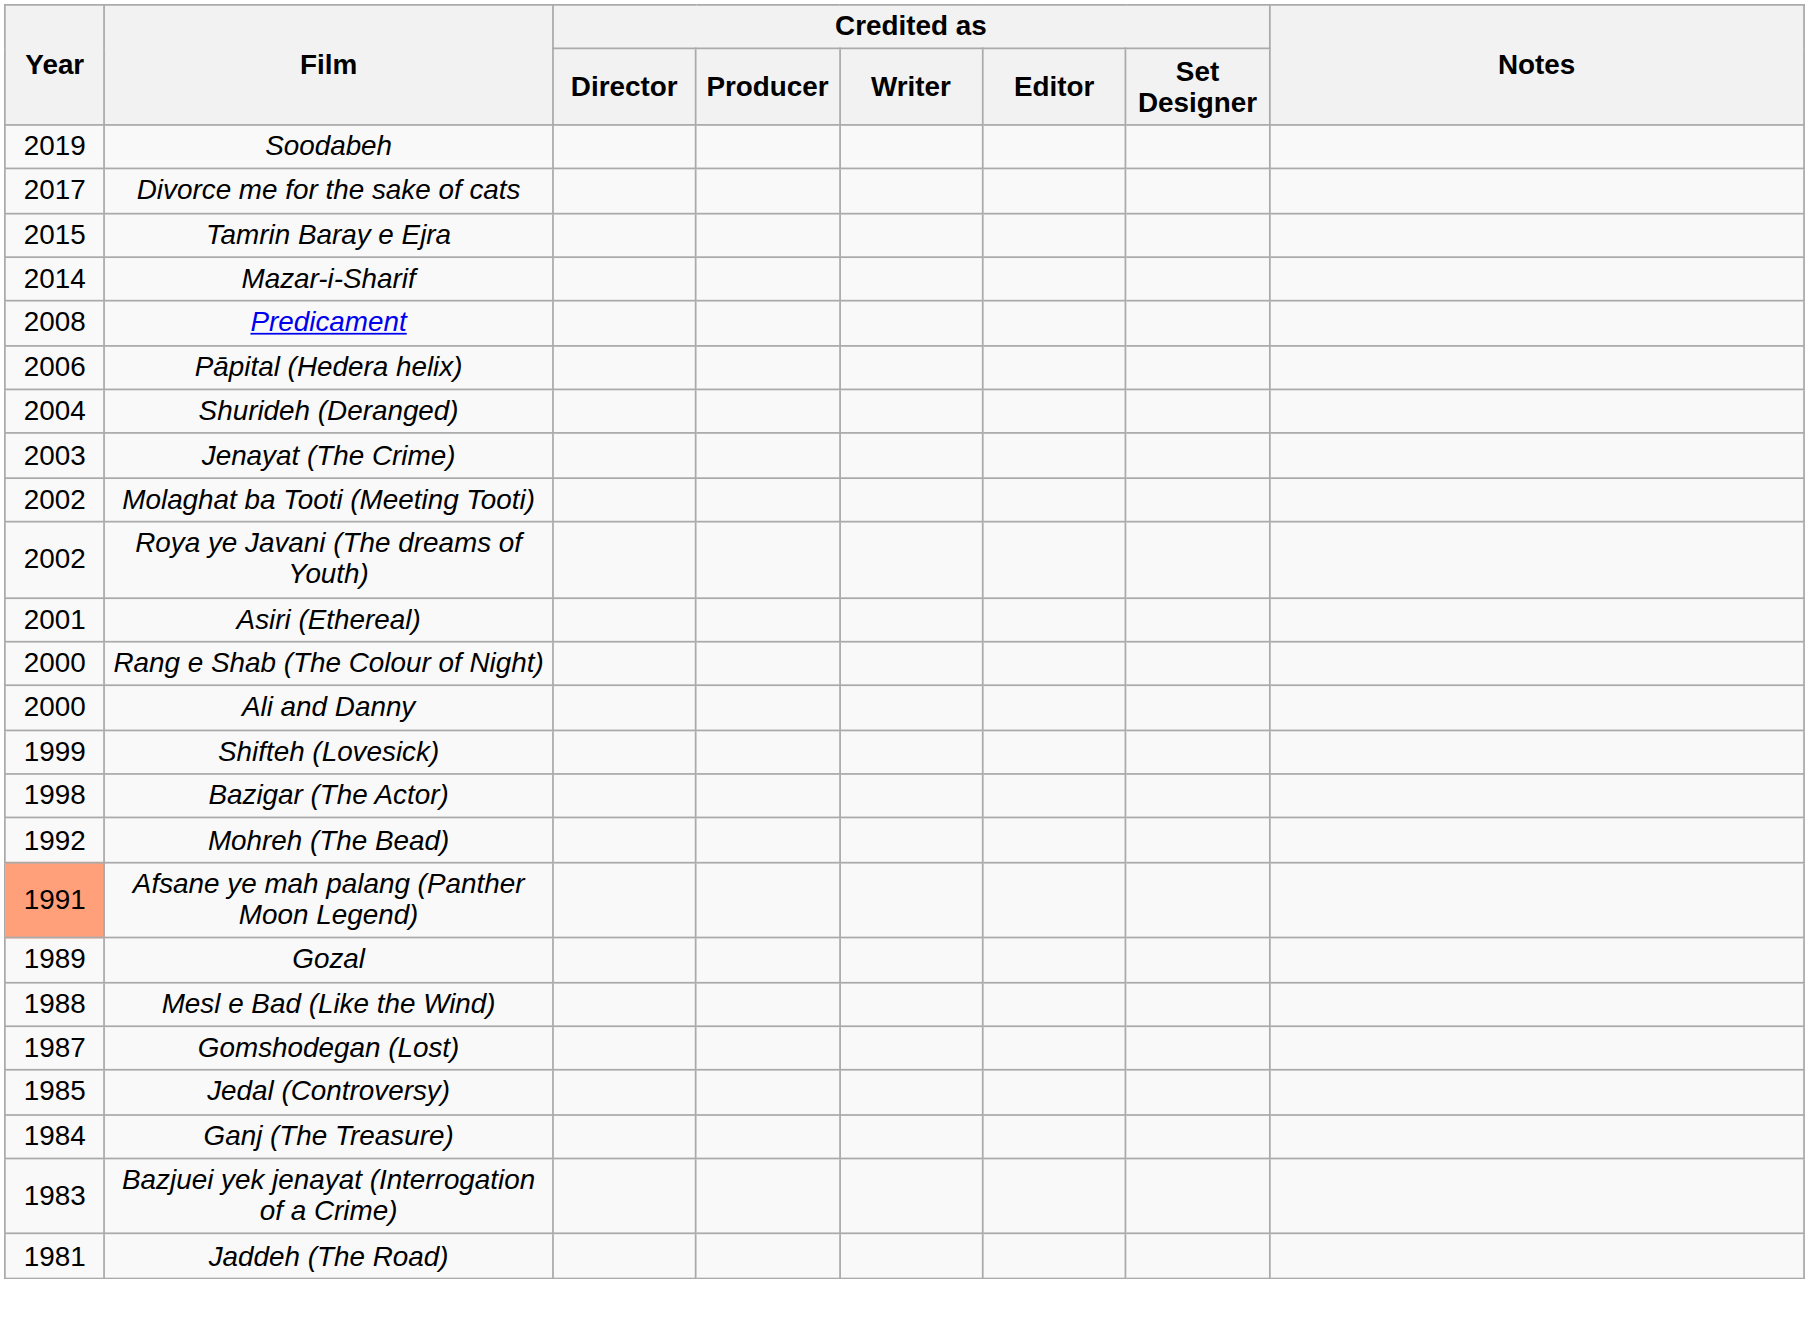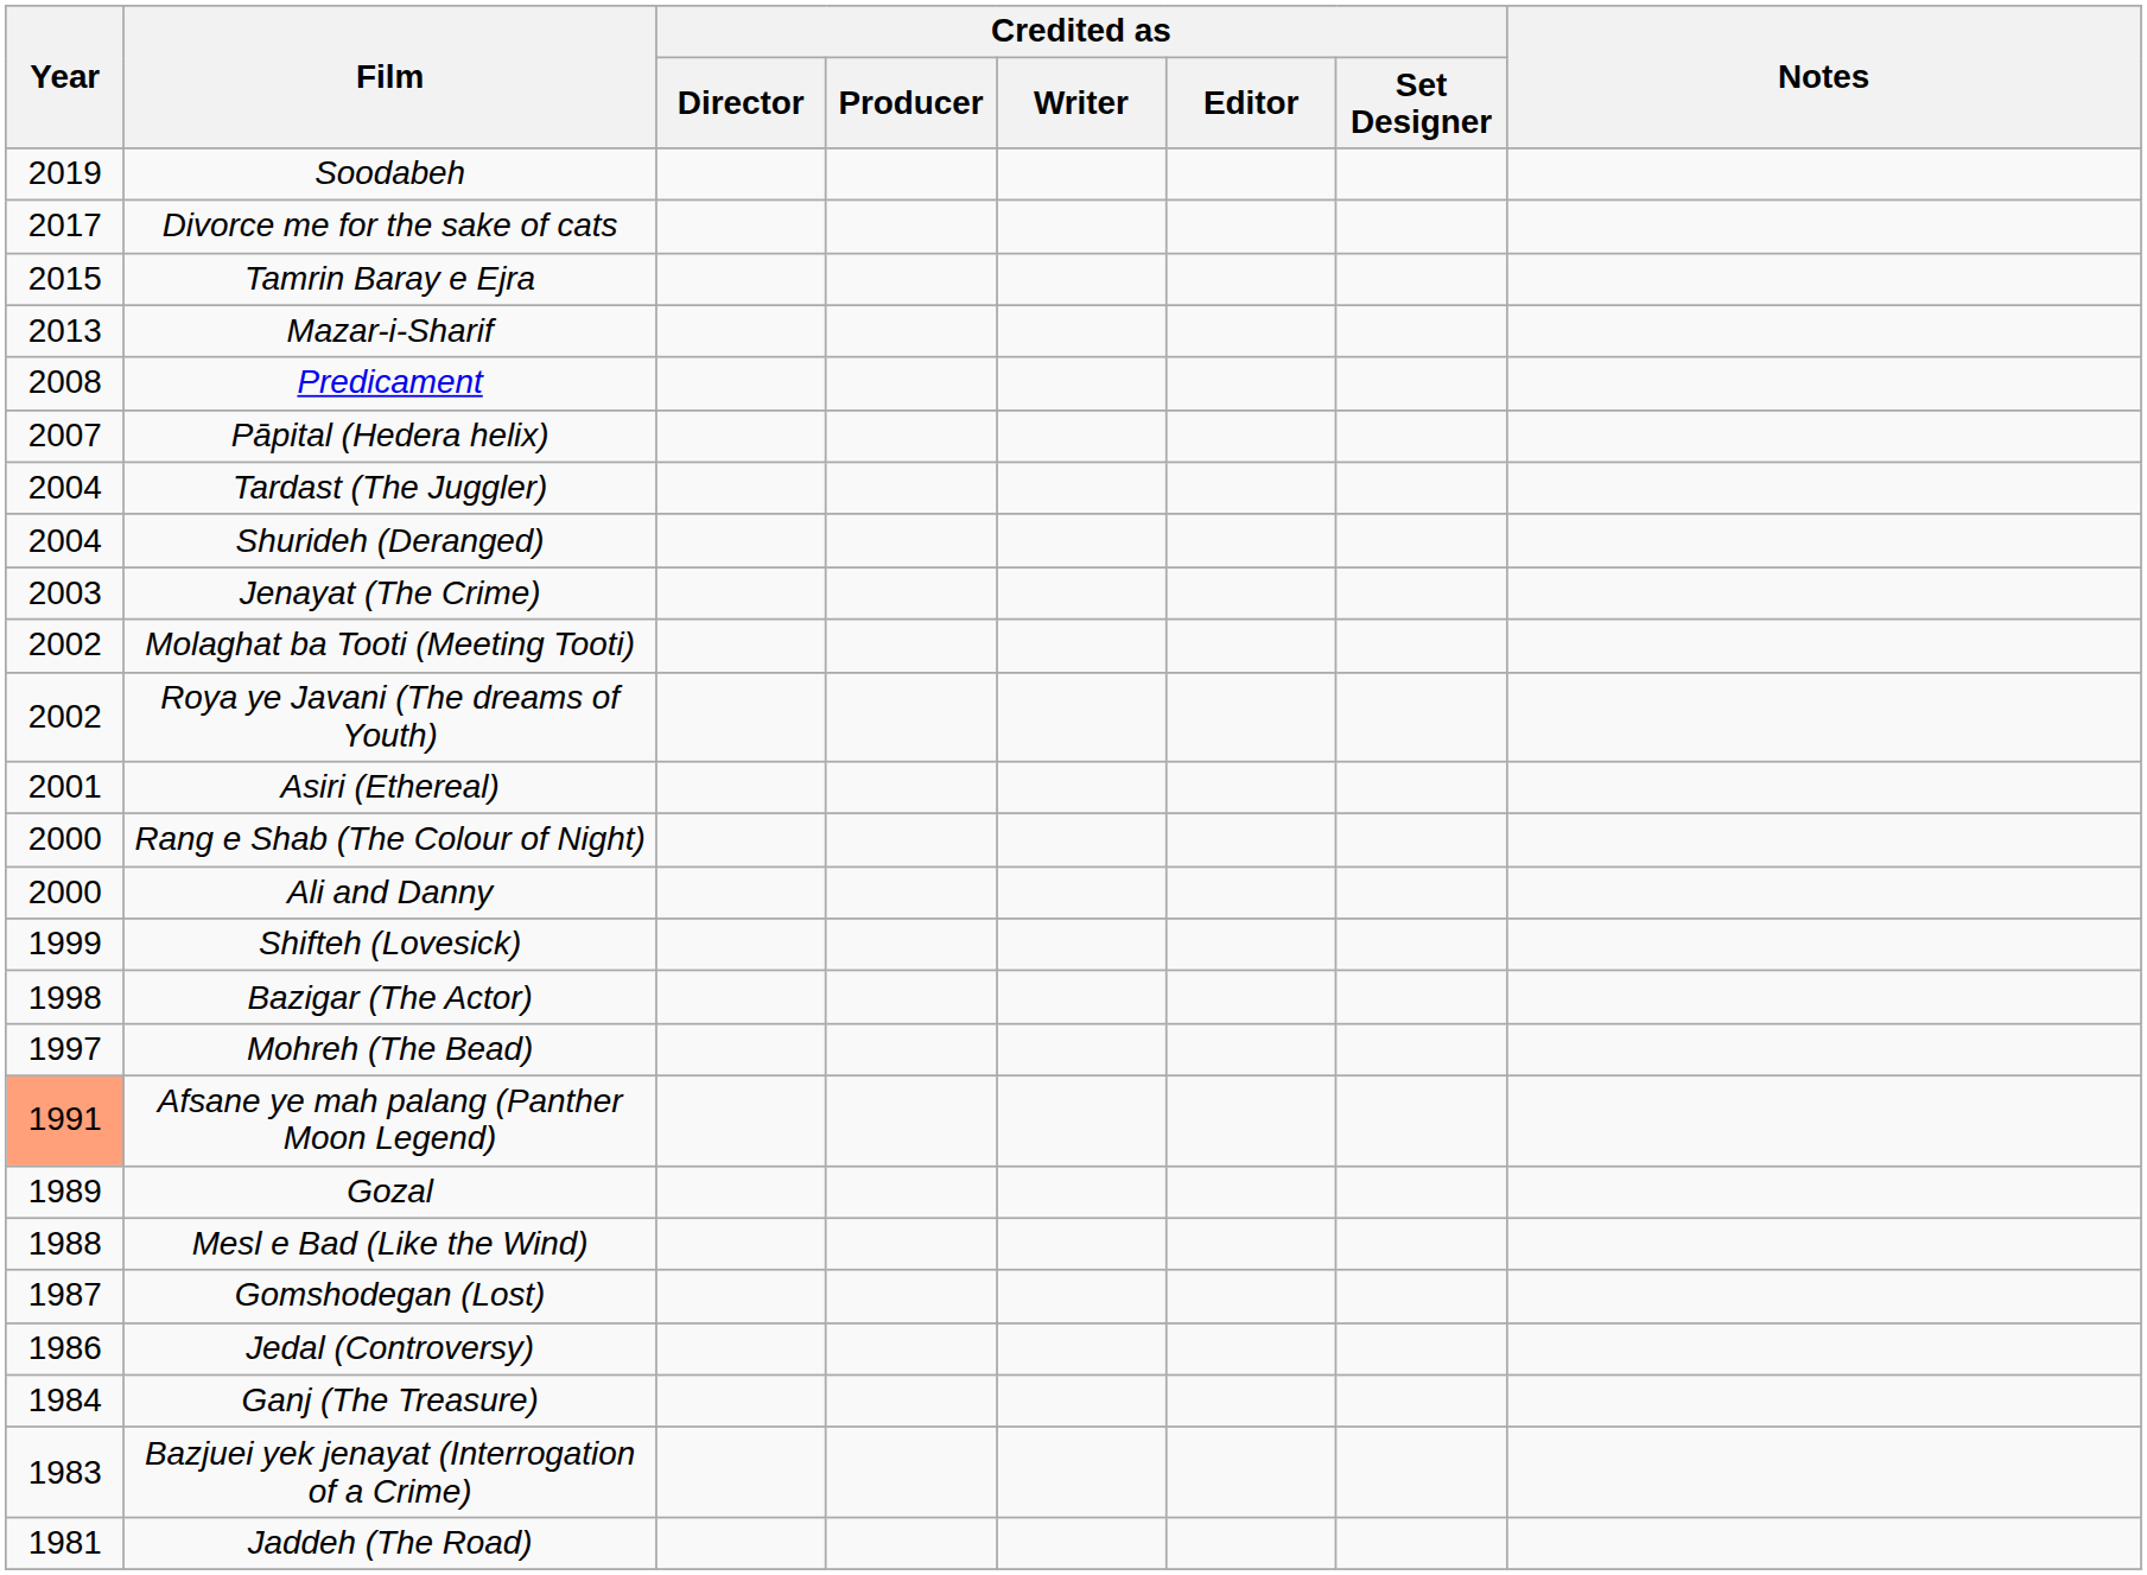 <table class="wikitable" style="text-align:center;font-size:100%;">
 <tr>
 <th rowspan="2" style="width:50px;">Year</th>
 <th rowspan="2" style="width:250px;">Film</th>
 <th colspan="5">Credited as</th>
 <th rowspan="2" style="width:300px;">Notes</th>
 </tr>
 <tr>
 <th width=75>Director</th>
 <th width=75>Producer</th>
 <th width=75>Writer</th>
 <th width=75>Editor</th>
 <th width=75>Set Designer</th>
 </tr>
 <tr>
 <td>2019</td>
 <td><em>Soodabeh</em></td>
 <td></td>
 <td></td>
 <td></td>
 <td></td>
 <td></td>
 <td></td>
 </tr>
 <tr>
 <td>2017</td>
 <td><em>Divorce me for the sake of cats</em></td>
 <td></td>
 <td></td>
 <td></td>
 <td></td>
 <td></td>
 <td></td>
 </tr>
 <tr>
 <td>2015</td>
 <td><em>Tamrin Baray e Ejra</em></td>
 <td></td>
 <td></td>
 <td></td>
 <td></td>
 <td></td>
 <td></td>
 </tr>
 <tr>
-<td>2014</td>
+<td>2013</td>
 <td><em>Mazar-i-Sharif</em></td>
 <td></td>
 <td></td>
 <td></td>
 <td></td>
 <td></td>
 <td></td>
 </tr>
 <tr>
 <td>2008</td>
 <td><em><a href='#'>Predicament</a></em></td>
 <td></td>
 <td></td>
 <td></td>
 <td></td>
 <td></td>
 <td></td>
 </tr>
 <tr>
-<td>2006</td>
+<td>2007</td>
 <td><em>Pāpital (Hedera helix)</em></td>
+<td></td>
+<td></td>
+<td></td>
+<td></td>
+<td></td>
+<td></td>
+</tr>
+<tr>
+<td>2004</td>
+<td><em>Tardast (The Juggler)</em></td>
 <td></td>
 <td></td>
 <td></td>
 <td></td>
 <td></td>
 <td></td>
 </tr>
 <tr>
 <td>2004</td>
 <td><em>Shurideh (Deranged)</em></td>
 <td></td>
 <td></td>
 <td></td>
 <td></td>
 <td></td>
 <td></td>
 </tr>
 <tr>
 <td>2003</td>
 <td><em>Jenayat (The Crime)</em></td>
 <td></td>
 <td></td>
 <td></td>
 <td></td>
 <td></td>
 <td></td>
 </tr>
 <tr>
 <td>2002</td>
 <td><em>Molaghat ba Tooti (Meeting Tooti)</em></td>
 <td></td>
 <td></td>
 <td></td>
 <td></td>
 <td></td>
 <td></td>
 </tr>
 <tr>
 <td>2002</td>
 <td><em>Roya ye Javani (The dreams of Youth)</em></td>
 <td></td>
 <td></td>
 <td></td>
 <td></td>
 <td></td>
 <td></td>
 </tr>
 <tr>
 <td>2001</td>
 <td><em>Asiri (Ethereal)</em></td>
 <td></td>
 <td></td>
 <td></td>
 <td></td>
 <td></td>
 <td></td>
 </tr>
 <tr>
 <td>2000</td>
 <td><em>Rang e Shab (The Colour of Night)</em></td>
 <td></td>
 <td></td>
 <td></td>
 <td></td>
 <td></td>
 <td></td>
 </tr>
 <tr>
 <td>2000</td>
 <td><em>Ali and Danny</em></td>
 <td></td>
 <td></td>
 <td></td>
 <td></td>
 <td></td>
 <td></td>
 </tr>
 <tr>
 <td>1999</td>
 <td><em>Shifteh (Lovesick)</em></td>
 <td></td>
 <td></td>
 <td></td>
 <td></td>
 <td></td>
 <td></td>
 </tr>
 <tr>
 <td>1998</td>
 <td><em>Bazigar (The Actor)</em></td>
 <td></td>
 <td></td>
 <td></td>
 <td></td>
 <td></td>
 <td></td>
 </tr>
 <tr>
-<td>1992</td>
+<td>1997</td>
 <td><em>Mohreh (The Bead)</em></td>
 <td></td>
 <td></td>
 <td></td>
 <td></td>
 <td></td>
 <td></td>
 </tr>
 <tr>
 <td style="background: lightsalmon;">1991</td>
 <td><em>Afsane ye mah palang (Panther Moon Legend)</em></td>
 <td></td>
 <td></td>
 <td></td>
 <td></td>
 <td></td>
 <td></td>
 </tr>
 <tr>
 <td>1989</td>
 <td><em>Gozal</em></td>
 <td></td>
 <td></td>
 <td></td>
 <td></td>
 <td></td>
 <td></td>
 </tr>
 <tr>
 <td>1988</td>
 <td><em>Mesl e Bad (Like the Wind)</em></td>
 <td></td>
 <td></td>
 <td></td>
 <td></td>
 <td></td>
 <td></td>
 </tr>
 <tr>
 <td>1987</td>
 <td><em>Gomshodegan (Lost)</em></td>
 <td></td>
 <td></td>
 <td></td>
 <td></td>
 <td></td>
 <td></td>
 </tr>
 <tr>
-<td>1985</td>
+<td>1986</td>
 <td><em>Jedal (Controversy)</em></td>
 <td></td>
 <td></td>
 <td></td>
 <td></td>
 <td></td>
 <td></td>
 </tr>
 <tr>
 <td>1984</td>
 <td><em>Ganj (The Treasure)</em></td>
 <td></td>
 <td></td>
 <td></td>
 <td></td>
 <td></td>
 <td></td>
 </tr>
 <tr>
 <td>1983</td>
 <td><em>Bazjuei yek jenayat (Interrogation of a Crime)</em></td>
 <td></td>
 <td></td>
 <td></td>
 <td></td>
 <td></td>
 <td></td>
 </tr>
 <tr>
 <td>1981</td>
 <td><em>Jaddeh (The Road)</em></td>
 <td></td>
 <td></td>
 <td></td>
 <td></td>
 <td></td>
 <td></td>
 </tr>
 </table>
